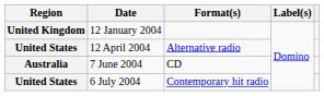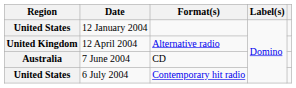 <table class="wikitable plainrowheaders">
 <tr>
 <th scope="col">Region</th>
 <th scope="col">Date</th>
 <th scope="col">Format(s)</th>
 <th scope="col">Label(s)</th>
 <th scope="col"></th>
 </tr>
 <tr>
-<th scope="row">United Kingdom</th>
+<th scope="row">United States</th>
 <td>12 January 2004</td>
 <td></td>
 <td rowspan="4"><a href='#'>Domino</a></td>
 <td align="center"></td>
 </tr>
 <tr>
-<th scope="row">United States</th>
+<th scope="row">United Kingdom</th>
 <td>12 April 2004</td>
 <td><a href='#'>Alternative radio</a></td>
 <td align="center"></td>
 </tr>
 <tr>
 <th scope="row">Australia</th>
 <td>7 June 2004</td>
 <td>CD</td>
 <td align="center"></td>
 </tr>
 <tr>
 <th scope="row">United States</th>
 <td>6 July 2004</td>
 <td><a href='#'>Contemporary hit radio</a></td>
 <td align="center"></td>
 </tr>
 </table>
